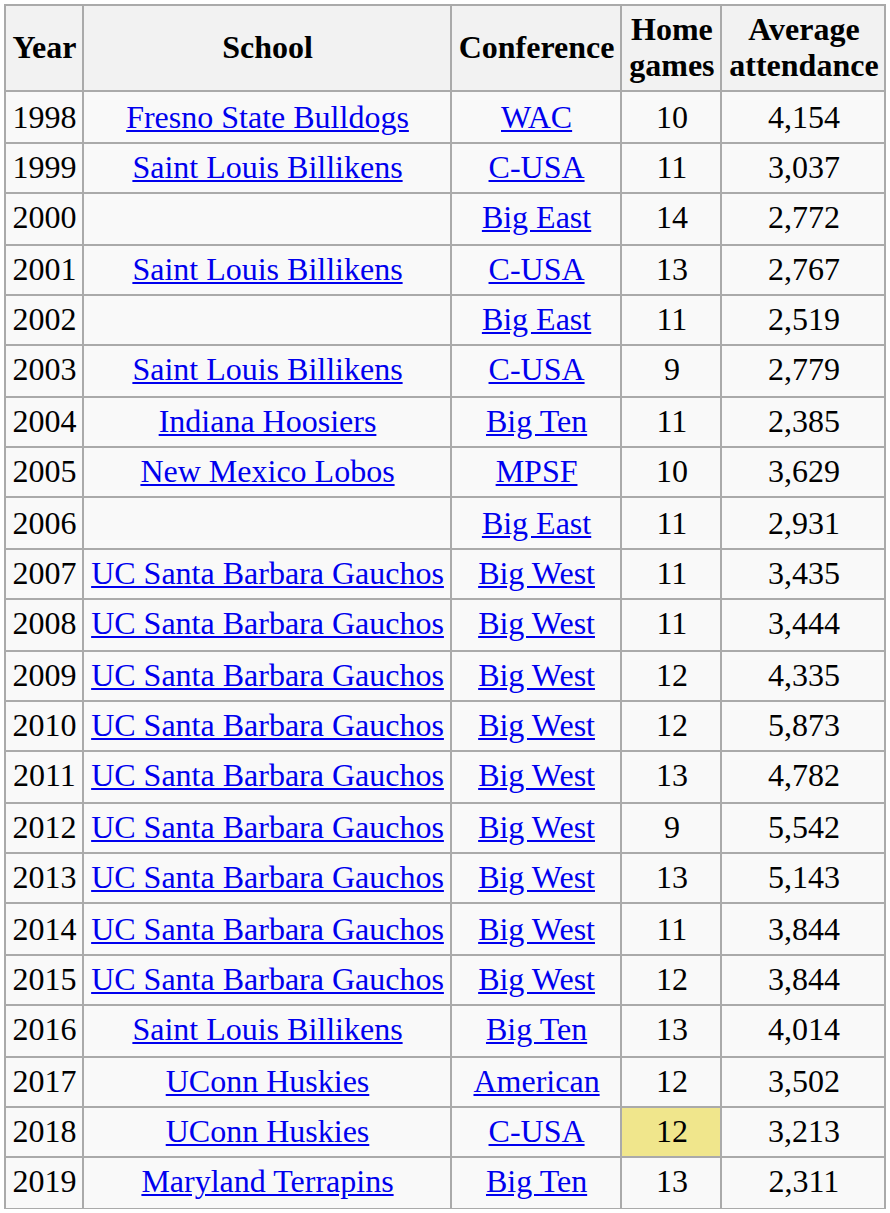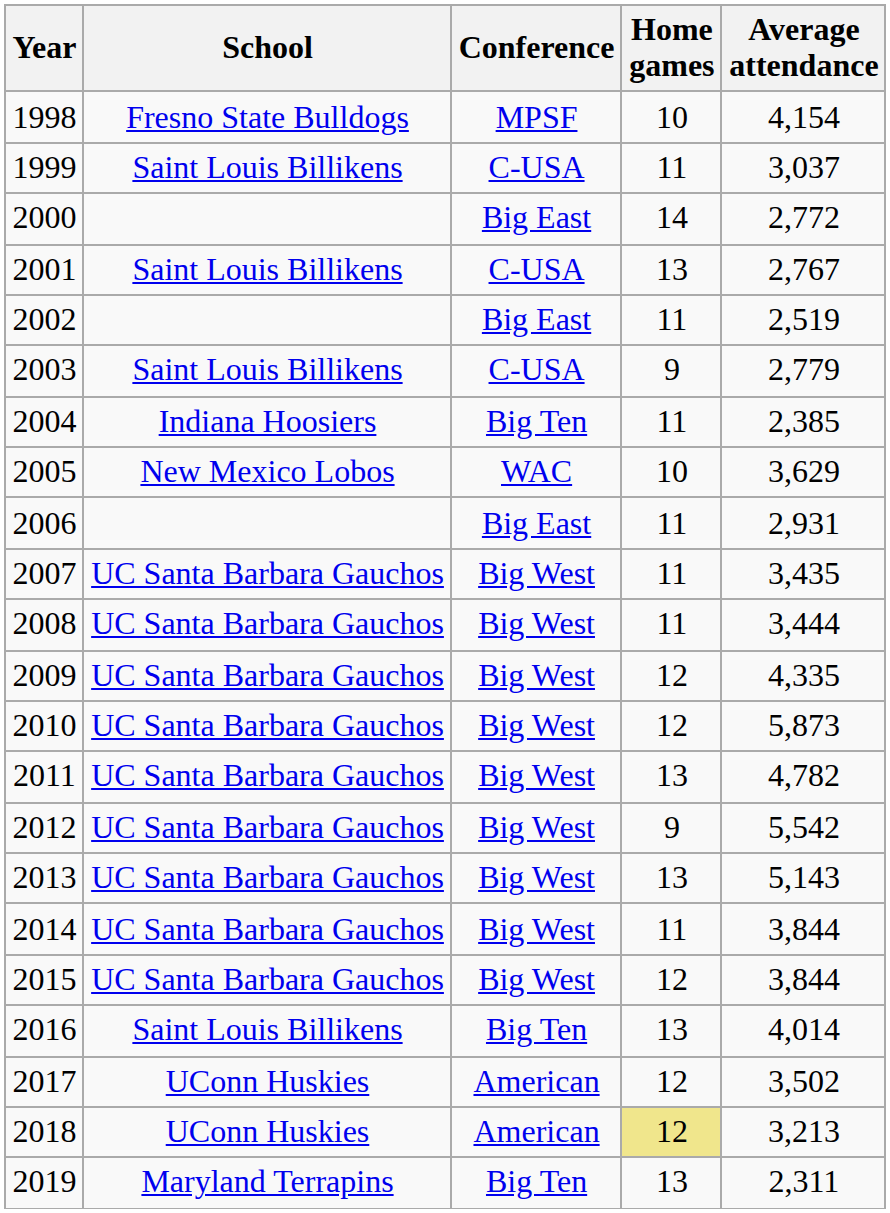 <table class="wikitable sortable" style="text-align: center;">
 <tr>
 <th>Year</th>
 <th>School</th>
 <th>Conference</th>
 <th>Home<br>games</th>
 <th>Average<br>attendance</th>
 </tr>
 <tr>
 <td>1998</td>
 <td><a href='#'>Fresno State Bulldogs</a></td>
-<td><a href='#'>WAC</a></td>
+<td><a href='#'>MPSF</a></td>
 <td>10</td>
 <td>4,154</td>
 </tr>
 <tr>
 <td>1999</td>
 <td><a href='#'>Saint Louis Billikens</a></td>
 <td><a href='#'>C-USA</a></td>
 <td>11</td>
 <td>3,037</td>
 </tr>
 <tr>
 <td>2000</td>
 <td></td>
 <td><a href='#'>Big East</a></td>
 <td>14</td>
 <td>2,772</td>
 </tr>
 <tr>
 <td>2001</td>
 <td><a href='#'>Saint Louis Billikens</a></td>
 <td><a href='#'>C-USA</a></td>
 <td>13</td>
 <td>2,767</td>
 </tr>
 <tr>
 <td>2002</td>
 <td></td>
 <td><a href='#'>Big East</a></td>
 <td>11</td>
 <td>2,519</td>
 </tr>
 <tr>
 <td>2003</td>
 <td><a href='#'>Saint Louis Billikens</a></td>
 <td><a href='#'>C-USA</a></td>
 <td>9</td>
 <td>2,779</td>
 </tr>
 <tr>
 <td>2004</td>
 <td><a href='#'>Indiana Hoosiers</a></td>
 <td><a href='#'>Big Ten</a></td>
 <td>11</td>
 <td>2,385</td>
 </tr>
 <tr>
 <td>2005</td>
 <td><a href='#'>New Mexico Lobos</a></td>
-<td><a href='#'>MPSF</a></td>
+<td><a href='#'>WAC</a></td>
 <td>10</td>
 <td>3,629</td>
 </tr>
 <tr>
 <td>2006</td>
 <td></td>
 <td><a href='#'>Big East</a></td>
 <td>11</td>
 <td>2,931</td>
 </tr>
 <tr>
 <td>2007</td>
 <td><a href='#'>UC Santa Barbara Gauchos</a></td>
 <td><a href='#'>Big West</a></td>
 <td>11</td>
 <td>3,435</td>
 </tr>
 <tr>
 <td>2008</td>
 <td><a href='#'>UC Santa Barbara Gauchos</a></td>
 <td><a href='#'>Big West</a></td>
 <td>11</td>
 <td>3,444</td>
 </tr>
 <tr>
 <td>2009</td>
 <td><a href='#'>UC Santa Barbara Gauchos</a></td>
 <td><a href='#'>Big West</a></td>
 <td>12</td>
 <td>4,335</td>
 </tr>
 <tr>
 <td>2010</td>
 <td><a href='#'>UC Santa Barbara Gauchos</a></td>
 <td><a href='#'>Big West</a></td>
 <td>12</td>
 <td>5,873</td>
 </tr>
 <tr>
 <td>2011</td>
 <td><a href='#'>UC Santa Barbara Gauchos</a></td>
 <td><a href='#'>Big West</a></td>
 <td>13</td>
 <td>4,782</td>
 </tr>
 <tr>
 <td>2012</td>
 <td><a href='#'>UC Santa Barbara Gauchos</a></td>
 <td><a href='#'>Big West</a></td>
 <td>9</td>
 <td>5,542</td>
 </tr>
 <tr>
 <td>2013</td>
 <td><a href='#'>UC Santa Barbara Gauchos</a></td>
 <td><a href='#'>Big West</a></td>
 <td>13</td>
 <td>5,143</td>
 </tr>
 <tr>
 <td>2014</td>
 <td><a href='#'>UC Santa Barbara Gauchos</a></td>
 <td><a href='#'>Big West</a></td>
 <td>11</td>
 <td>3,844</td>
 </tr>
 <tr>
 <td>2015</td>
 <td><a href='#'>UC Santa Barbara Gauchos</a></td>
 <td><a href='#'>Big West</a></td>
 <td>12</td>
 <td>3,844</td>
 </tr>
 <tr>
 <td>2016</td>
 <td><a href='#'>Saint Louis Billikens</a></td>
 <td><a href='#'>Big Ten</a></td>
 <td>13</td>
 <td>4,014</td>
 </tr>
 <tr>
 <td>2017</td>
 <td><a href='#'>UConn Huskies</a></td>
 <td><a href='#'>American</a></td>
 <td>12</td>
 <td>3,502</td>
 </tr>
 <tr>
 <td>2018</td>
 <td><a href='#'>UConn Huskies</a></td>
-<td><a href='#'>C-USA</a></td>
+<td><a href='#'>American</a></td>
 <td style="background: khaki;">12</td>
 <td>3,213</td>
 </tr>
 <tr>
 <td>2019</td>
 <td><a href='#'>Maryland Terrapins</a></td>
 <td><a href='#'>Big Ten</a></td>
 <td>13</td>
 <td>2,311</td>
 </tr>
 </table>
